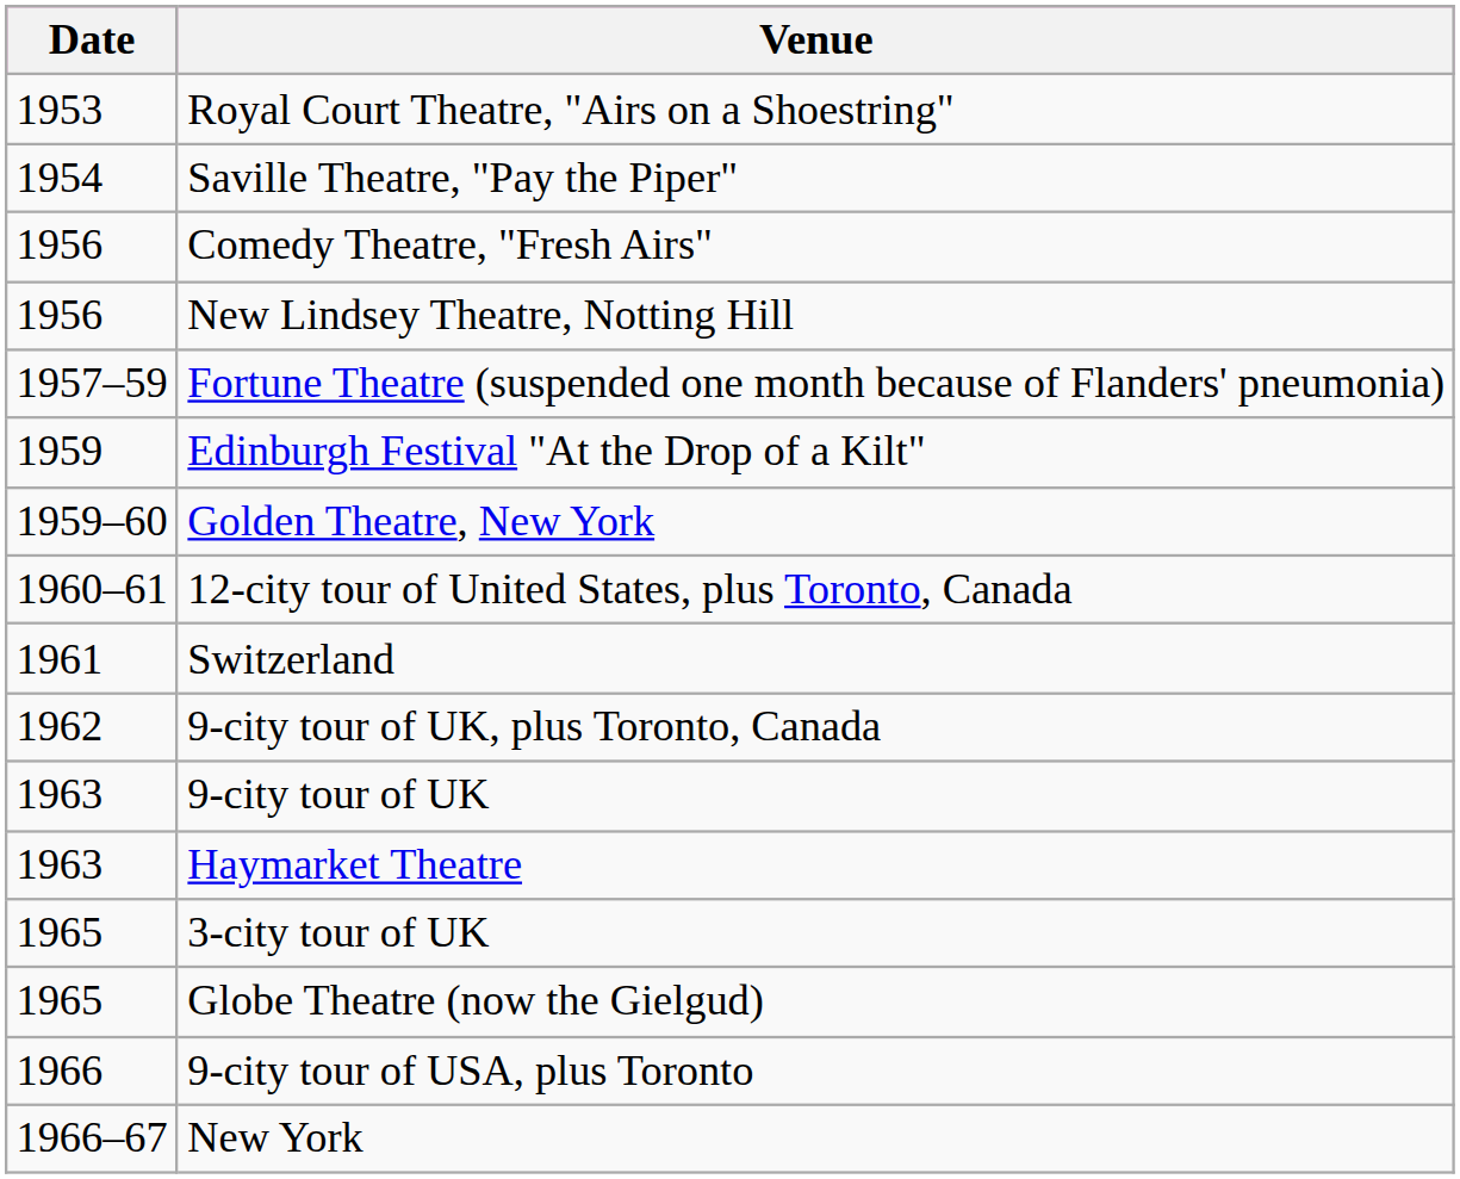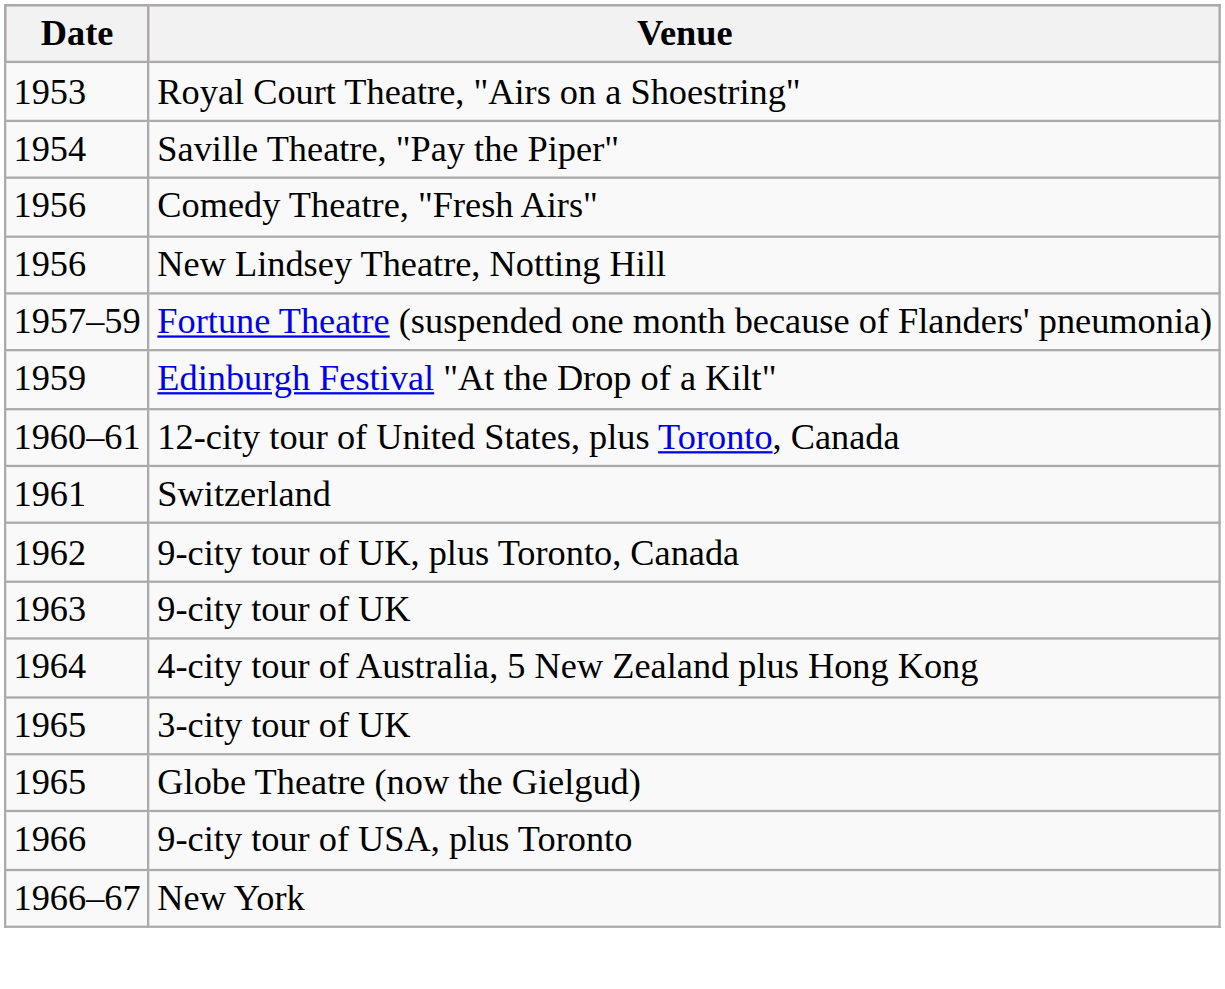 <table class="wikitable">
 <tr style="text-align:center; background:#b8268f;">
 <th>Date</th>
 <th>Venue</th>
 </tr>
 <tr>
 <td>1953</td>
 <td>Royal Court Theatre, "Airs on a Shoestring"</td>
 </tr>
 <tr>
 <td>1954</td>
 <td>Saville Theatre, "Pay the Piper"</td>
 </tr>
 <tr>
 <td>1956</td>
 <td>Comedy Theatre, "Fresh Airs"</td>
 </tr>
 <tr>
 <td>1956</td>
 <td>New Lindsey Theatre, Notting Hill</td>
 </tr>
 <tr>
 <td>1957–59</td>
 <td><a href='#'>Fortune Theatre</a> (suspended one month because of Flanders' pneumonia)</td>
 </tr>
 <tr>
 <td>1959</td>
 <td><a href='#'>Edinburgh Festival</a> "At the Drop of a Kilt"</td>
 </tr>
 <tr>
-<td>1959–60</td>
-<td><a href='#'>Golden Theatre</a>, <a href='#'>New York</a></td>
-</tr>
-<tr>
 <td>1960–61</td>
 <td>12-city tour of United States, plus <a href='#'>Toronto</a>, Canada</td>
 </tr>
 <tr>
 <td>1961</td>
 <td>Switzerland</td>
 </tr>
 <tr>
 <td>1962</td>
 <td>9-city tour of UK, plus Toronto, Canada</td>
 </tr>
 <tr>
 <td>1963</td>
 <td>9-city tour of UK</td>
 </tr>
 <tr>
-<td>1963</td>
-<td><a href='#'>Haymarket Theatre</a></td>
+<td>1964</td>
+<td>4-city tour of Australia, 5 New Zealand plus Hong Kong</td>
 </tr>
 <tr>
 <td>1965</td>
 <td>3-city tour of UK</td>
 </tr>
 <tr>
 <td>1965</td>
 <td>Globe Theatre (now the Gielgud)</td>
 </tr>
 <tr>
 <td>1966</td>
 <td>9-city tour of USA, plus Toronto</td>
 </tr>
 <tr>
 <td>1966–67</td>
 <td>New York</td>
 </tr>
 </table>
